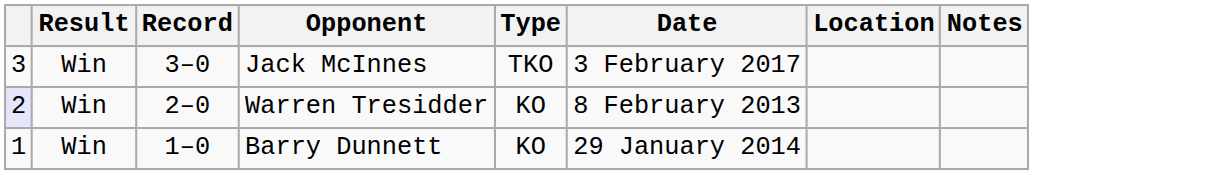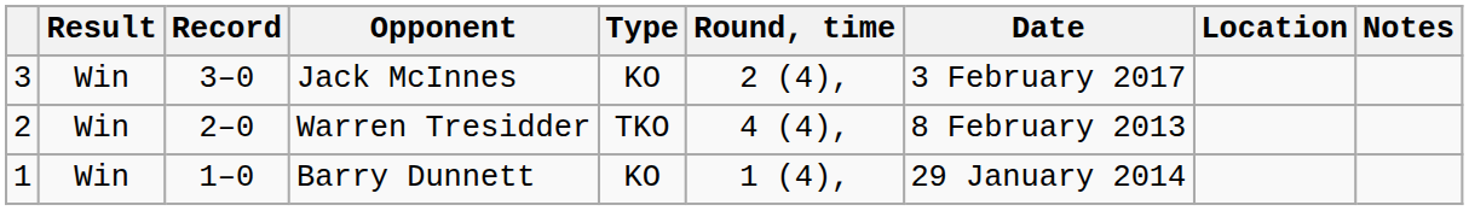 <table class="wikitable" style="text-align:center; font-size:95%">
 <tr>
 <th></th>
 <th>Result</th>
 <th>Record</th>
 <th>Opponent</th>
 <th>Type</th>
+<th>Round, time</th>
 <th>Date</th>
 <th>Location</th>
 <th>Notes</th>
 </tr>
 <tr>
 <td>3</td>
 <td>Win</td>
 <td>3–0</td>
 <td style="text-align:left;"> Jack McInnes</td>
-<td>TKO</td>
+<td>KO</td>
+<td>2 (4), </td>
 <td>3 February 2017</td>
 <td style="text-align:left;"> </td>
 <td align=left></td>
 </tr>
 <tr>
-<td style="background: lavender;">2</td>
+<td>2</td>
 <td>Win</td>
 <td>2–0</td>
 <td style="text-align:left;"> Warren Tresidder</td>
-<td>KO</td>
+<td>TKO</td>
+<td>4 (4), </td>
 <td>8 February 2013</td>
 <td align=left></td>
 <td align=left></td>
 </tr>
 <tr>
 <td>1</td>
 <td>Win</td>
 <td>1–0</td>
 <td align=left> Barry Dunnett</td>
 <td>KO</td>
+<td>1 (4), </td>
 <td>29 January 2014</td>
 <td align=left></td>
 <td align=left></td>
 </tr>
 </table>
